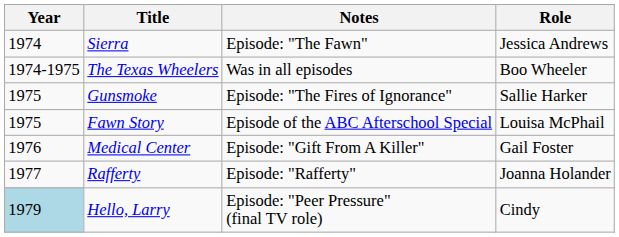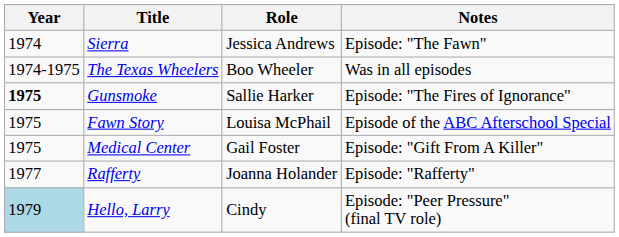 <table class="wikitable">
 <tr>
 <th>Year</th>
 <th>Title</th>
+<th>Role</th>
 <th>Notes</th>
-<th>Role</th>
 </tr>
 <tr>
 <td>1974</td>
 <td><a href='#'><em>Sierra</em></a></td>
+<td>Jessica Andrews</td>
 <td>Episode: "The Fawn"</td>
-<td>Jessica Andrews</td>
 </tr>
 <tr>
 <td>1974-1975</td>
 <td><em><a href='#'>The Texas Wheelers</a></em></td>
+<td>Boo Wheeler</td>
 <td>Was in all episodes</td>
-<td>Boo Wheeler</td>
 </tr>
 <tr>
-<td>1975</td>
+<td><strong>1975</strong></td>
 <td><em><a href='#'>Gunsmoke</a></em></td>
+<td>Sallie Harker</td>
 <td>Episode: "The Fires of Ignorance"</td>
-<td>Sallie Harker</td>
 </tr>
 <tr>
 <td>1975</td>
 <td><em><a href='#'>Fawn Story</a></em></td>
+<td>Louisa McPhail</td>
 <td>Episode of the <a href='#'>ABC Afterschool Special</a></td>
-<td>Louisa McPhail</td>
 </tr>
 <tr>
-<td>1976</td>
+<td>1975</td>
 <td><a href='#'><em>Medical Center</em></a></td>
+<td>Gail Foster</td>
 <td>Episode: "Gift From A Killer"</td>
-<td>Gail Foster</td>
 </tr>
 <tr>
 <td>1977</td>
 <td><a href='#'><em>Rafferty</em></a></td>
+<td>Joanna Holander</td>
 <td>Episode: "Rafferty"</td>
-<td>Joanna Holander</td>
 </tr>
 <tr>
 <td style="background: lightblue;">1979</td>
 <td><em><a href='#'>Hello, Larry</a></em></td>
+<td>Cindy</td>
 <td>Episode: "Peer Pressure"<br>(final TV role)</td>
-<td>Cindy</td>
 </tr>
 </table>
